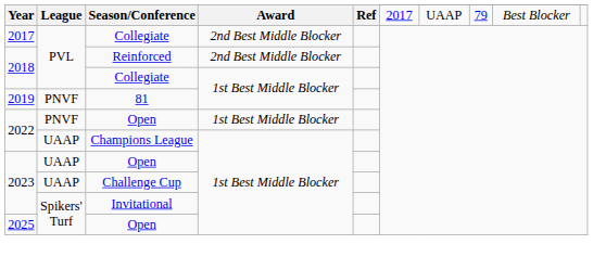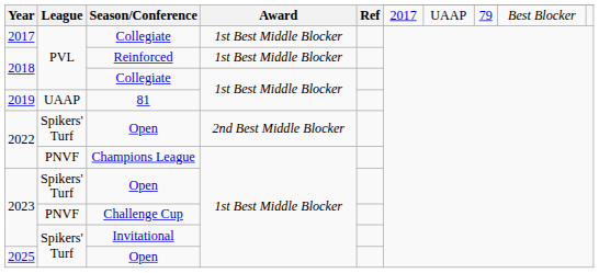 <table class="wikitable sortable" style="text-align:center" width="80%">
 <tr>
 <th style="width:5px;" rowspan="2">Year</th>
 <th style="width:25px;" rowspan="2">League</th>
 <th style="width:100px;" rowspan="2">Season/Conference</th>
 <th style="width:180px;" rowspan="2">Award</th>
 <th style="width:25px;" rowspan="2">Ref</th>
 </tr>
 <tr align=center>
 <td><a href='#'>2017</a></td>
 <td>UAAP</td>
 <td><a href='#'>79</a></td>
 <td><em>Best Blocker</em></td>
 <td></td>
 </tr>
 <tr align=center>
 <td><a href='#'>2017</a></td>
 <td rowspan=3>PVL</td>
 <td><a href='#'>Collegiate</a></td>
-<td><em>2nd Best Middle Blocker</em></td>
+<td><em>1st Best Middle Blocker</em></td>
 <td></td>
 </tr>
 <tr align=center>
 <td rowspan=2><a href='#'>2018</a></td>
 <td><a href='#'>Reinforced</a></td>
-<td><em>2nd Best Middle Blocker</em></td>
+<td><em>1st Best Middle Blocker</em></td>
 <td></td>
 </tr>
 <tr align=center>
 <td><a href='#'>Collegiate</a></td>
 <td rowspan=2><em>1st Best Middle Blocker</em></td>
 <td></td>
 </tr>
 <tr align=center>
 <td><a href='#'>2019</a></td>
-<td>PNVF</td>
+<td>UAAP</td>
 <td><a href='#'>81</a></td>
 <td></td>
 </tr>
 <tr align=center>
 <td rowspan=2>2022</td>
-<td>PNVF</td>
+<td>Spikers' Turf</td>
 <td><a href='#'>Open</a></td>
-<td><em>1st Best Middle Blocker</em></td>
+<td><em>2nd Best Middle Blocker</em></td>
 <td></td>
 </tr>
 <tr align=center>
-<td>UAAP</td>
+<td>PNVF</td>
 <td><a href='#'>Champions League</a></td>
 <td rowspan=5><em>1st Best Middle Blocker</em></td>
 <td></td>
 </tr>
 <tr align=center>
 <td rowspan=3>2023</td>
-<td>UAAP</td>
+<td>Spikers' Turf</td>
 <td><a href='#'>Open</a></td>
 <td></td>
 </tr>
 <tr align=center>
-<td>UAAP</td>
+<td>PNVF</td>
 <td><a href='#'>Challenge Cup</a></td>
 <td></td>
 </tr>
 <tr align=center>
 <td rowspan=2>Spikers' Turf</td>
 <td><a href='#'>Invitational</a></td>
 <td></td>
 </tr>
 <tr>
 <td><a href='#'>2025</a></td>
 <td><a href='#'>Open</a></td>
 <td></td>
 </tr>
 </table>
